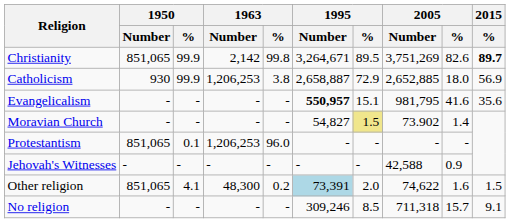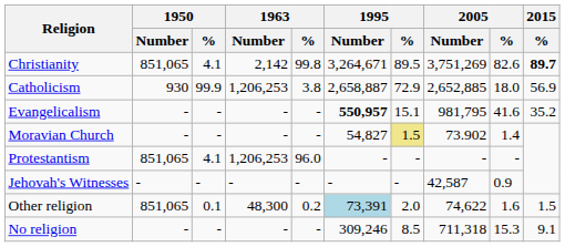 <table class="wikitable">
 <tr>
 <th rowspan="2">Religion</th>
 <th colspan="2">1950</th>
 <th colspan="2">1963</th>
 <th colspan="2">1995</th>
 <th colspan="2">2005</th>
 <th colspan="1">2015</th>
 </tr>
 <tr>
 <th>Number</th>
 <th>%</th>
 <th>Number</th>
 <th>%</th>
 <th>Number</th>
 <th>%</th>
 <th>Number</th>
 <th>%</th>
 <th>%</th>
 </tr>
 <tr>
 <td><a href='#'>Christianity</a></td>
 <td align="right">851,065</td>
-<td align="right">99.9</td>
+<td align="right">4.1</td>
 <td align="right">2,142</td>
 <td align="right">99.8</td>
 <td align="right">3,264,671</td>
 <td align="right">89.5</td>
 <td align="right">3,751,269</td>
 <td align="right">82.6</td>
 <td align="right"><strong>89.7</strong></td>
 </tr>
 <tr>
 <td><a href='#'>Catholicism</a></td>
 <td align="right">930</td>
 <td align="right">99.9</td>
 <td align="right">1,206,253</td>
 <td align="right">3.8</td>
 <td align="right">2,658,887</td>
 <td align="right">72.9</td>
 <td align="right">2,652,885</td>
 <td align="right">18.0</td>
 <td align="right">56.9</td>
 </tr>
 <tr>
 <td><a href='#'>Evangelicalism</a></td>
 <td align="right">-</td>
 <td align="right">-</td>
 <td align="right">-</td>
 <td align="right">-</td>
 <td align="right"><strong>550,957</strong></td>
 <td align="right">15.1</td>
 <td align="right">981,795</td>
 <td align="right">41.6</td>
-<td align="right">35.6</td>
+<td align="right">35.2</td>
 </tr>
 <tr>
 <td><a href='#'>Moravian Church</a></td>
 <td align="right">-</td>
 <td align="right">-</td>
 <td align="right">-</td>
 <td align="right">-</td>
 <td align="right">54,827</td>
 <td align="right" style="background: khaki;">1.5</td>
 <td align="right">73.902</td>
 <td align="right">1.4</td>
 </tr>
 <tr>
 <td><a href='#'>Protestantism</a></td>
 <td align="right">851,065</td>
-<td align="right">0.1</td>
+<td align="right">4.1</td>
 <td align="right">1,206,253</td>
 <td align="right">96.0</td>
 <td align="right">-</td>
 <td align="right">-</td>
 <td align="right">-</td>
 <td align="right">-</td>
 </tr>
 <tr>
 <td><a href='#'>Jehovah's Witnesses</a></td>
 <td>-</td>
 <td>-</td>
 <td>-</td>
 <td>-</td>
 <td>-</td>
 <td>-</td>
-<td>42,588</td>
+<td>42,587</td>
 <td>0.9</td>
 </tr>
 <tr>
 <td>Other religion</td>
 <td align="right">851,065</td>
-<td align="right">4.1</td>
+<td align="right">0.1</td>
 <td align="right">48,300</td>
 <td align="right">0.2</td>
 <td align="right" style="background: lightblue;">73,391</td>
 <td align="right">2.0</td>
 <td align="right">74,622</td>
 <td align="right">1.6</td>
 <td align="right">1.5</td>
 </tr>
 <tr>
 <td><a href='#'>No religion</a></td>
 <td align="right">-</td>
 <td align="right">-</td>
 <td align="right">-</td>
 <td align="right">-</td>
 <td align="right">309,246</td>
 <td align="right">8.5</td>
 <td align="right">711,318</td>
-<td align="right">15.7</td>
+<td align="right">15.3</td>
 <td align="right">9.1</td>
 </tr>
 </table>
